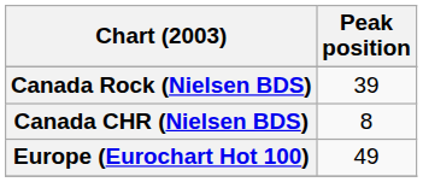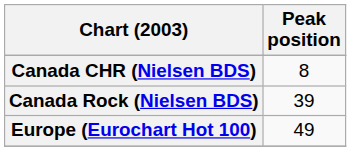 <table class="wikitable sortable plainrowheaders" style="text-align:center">
 <tr>
 <th scope="col">Chart (2003)</th>
 <th scope="col">Peak<br>position</th>
 </tr>
 <tr>
 </tr>
 <tr>
 </tr>
 <tr>
 </tr>
 <tr>
 </tr>
 <tr>
+<th scope="row">Canada CHR (<a href='#'>Nielsen BDS</a>)</th>
+<td>8</td>
+</tr>
+<tr>
 <th scope="row">Canada Rock (<a href='#'>Nielsen BDS</a>)</th>
 <td>39</td>
-</tr>
-<tr>
-<th scope="row">Canada CHR (<a href='#'>Nielsen BDS</a>)</th>
-<td>8</td>
 </tr>
 <tr>
 <th scope="row">Europe (<a href='#'>Eurochart Hot 100</a>)</th>
 <td>49</td>
 </tr>
 <tr>
 </tr>
 <tr>
 </tr>
 <tr>
 </tr>
 <tr>
 </tr>
 <tr>
 </tr>
 <tr>
 </tr>
 <tr>
 </tr>
 <tr>
 </tr>
 <tr>
 </tr>
 <tr>
 </tr>
 </table>
